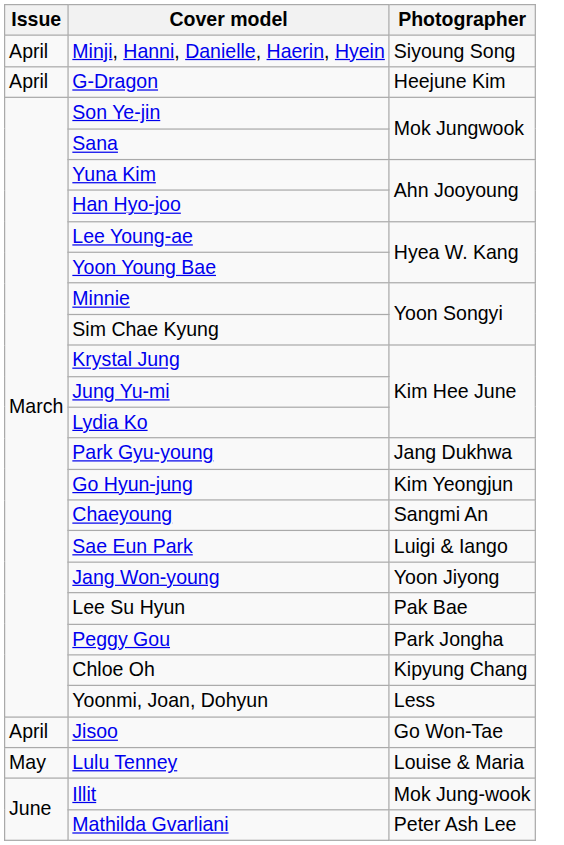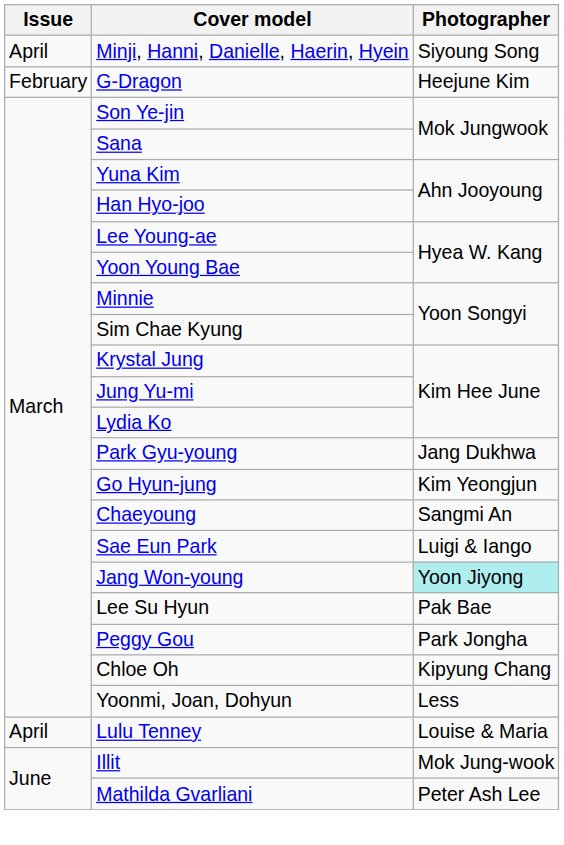 <table class="sortable wikitable">
 <tr>
 <th>Issue</th>
 <th>Cover model</th>
 <th>Photographer</th>
 </tr>
 <tr>
 <td>April</td>
 <td><a href='#'>Minji</a>, <a href='#'>Hanni</a>, <a href='#'>Danielle</a>, <a href='#'>Haerin</a>, <a href='#'>Hyein</a></td>
 <td>Siyoung Song</td>
 </tr>
 <tr>
-<td>April</td>
+<td>February</td>
 <td><a href='#'>G-Dragon</a></td>
 <td>Heejune Kim</td>
 </tr>
 <tr>
 <td rowspan="20">March</td>
 <td><a href='#'>Son Ye-jin</a></td>
 <td rowspan="2">Mok Jungwook</td>
 </tr>
 <tr>
 <td><a href='#'>Sana</a></td>
 </tr>
 <tr>
 <td><a href='#'>Yuna Kim</a></td>
 <td rowspan="2">Ahn Jooyoung</td>
 </tr>
 <tr>
 <td><a href='#'>Han Hyo-joo</a></td>
 </tr>
 <tr>
 <td><a href='#'>Lee Young-ae</a></td>
 <td rowspan="2">Hyea W. Kang</td>
 </tr>
 <tr>
 <td><a href='#'>Yoon Young Bae</a></td>
 </tr>
 <tr>
 <td><a href='#'>Minnie</a></td>
 <td rowspan="2">Yoon Songyi</td>
 </tr>
 <tr>
 <td>Sim Chae Kyung</td>
 </tr>
 <tr>
 <td><a href='#'>Krystal Jung</a></td>
 <td rowspan="3">Kim Hee June</td>
 </tr>
 <tr>
 <td><a href='#'>Jung Yu-mi</a></td>
 </tr>
 <tr>
 <td><a href='#'>Lydia Ko</a></td>
 </tr>
 <tr>
 <td><a href='#'>Park Gyu-young</a></td>
 <td>Jang Dukhwa</td>
 </tr>
 <tr>
 <td><a href='#'>Go Hyun-jung</a></td>
 <td>Kim Yeongjun</td>
 </tr>
 <tr>
 <td><a href='#'>Chaeyoung</a></td>
 <td>Sangmi An</td>
 </tr>
 <tr>
 <td><a href='#'>Sae Eun Park</a></td>
 <td>Luigi & Iango</td>
 </tr>
 <tr>
 <td><a href='#'>Jang Won-young</a></td>
-<td>Yoon Jiyong</td>
+<td style="background: paleturquoise;">Yoon Jiyong</td>
 </tr>
 <tr>
 <td>Lee Su Hyun</td>
 <td>Pak Bae</td>
 </tr>
 <tr>
 <td><a href='#'>Peggy Gou</a></td>
 <td>Park Jongha</td>
 </tr>
 <tr>
 <td>Chloe Oh</td>
 <td>Kipyung Chang</td>
 </tr>
 <tr>
 <td>Yoonmi, Joan, Dohyun</td>
 <td>Less</td>
 </tr>
 <tr>
 <td>April</td>
-<td><a href='#'>Jisoo</a></td>
-<td>Go Won-Tae</td>
-</tr>
-<tr>
-<td>May</td>
 <td><a href='#'>Lulu Tenney</a></td>
 <td>Louise & Maria</td>
 </tr>
 <tr>
 <td rowspan="2">June</td>
 <td><a href='#'>Illit</a></td>
 <td>Mok Jung-wook</td>
 </tr>
 <tr>
 <td><a href='#'>Mathilda Gvarliani</a></td>
 <td>Peter Ash Lee</td>
 </tr>
 </table>
